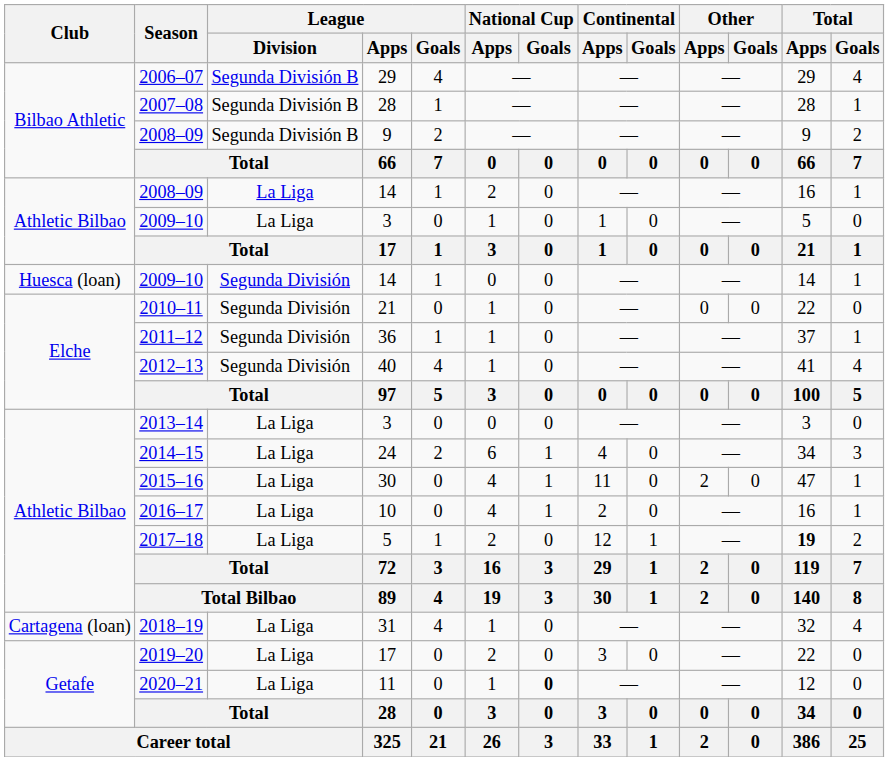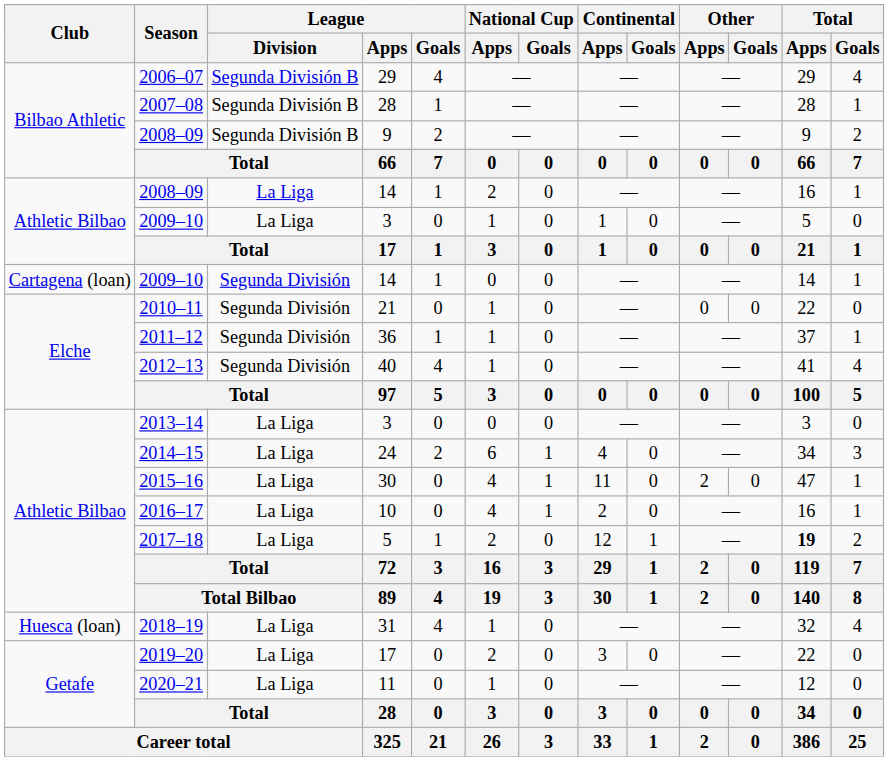 <table class="wikitable" style="text-align:center">
 <tr>
 <th rowspan="2">Club</th>
 <th rowspan="2">Season</th>
 <th colspan="3">League</th>
 <th colspan="2">National Cup</th>
 <th colspan="2">Continental</th>
 <th colspan="2">Other</th>
 <th colspan="2">Total</th>
 </tr>
 <tr>
 <th>Division</th>
 <th>Apps</th>
 <th>Goals</th>
 <th>Apps</th>
 <th>Goals</th>
 <th>Apps</th>
 <th>Goals</th>
 <th>Apps</th>
 <th>Goals</th>
 <th>Apps</th>
 <th>Goals</th>
 </tr>
 <tr>
 <td rowspan="4"><a href='#'>Bilbao Athletic</a></td>
 <td><a href='#'>2006–07</a></td>
 <td><a href='#'>Segunda División B</a></td>
 <td>29</td>
 <td>4</td>
 <td colspan="2">—</td>
 <td colspan="2">—</td>
 <td colspan="2">—</td>
 <td>29</td>
 <td>4</td>
 </tr>
 <tr>
 <td><a href='#'>2007–08</a></td>
 <td>Segunda División B</td>
 <td>28</td>
 <td>1</td>
 <td colspan="2">—</td>
 <td colspan="2">—</td>
 <td colspan="2">—</td>
 <td>28</td>
 <td>1</td>
 </tr>
 <tr>
 <td><a href='#'>2008–09</a></td>
 <td>Segunda División B</td>
 <td>9</td>
 <td>2</td>
 <td colspan="2">—</td>
 <td colspan="2">—</td>
 <td colspan="2">—</td>
 <td>9</td>
 <td>2</td>
 </tr>
 <tr>
 <th colspan="2">Total</th>
 <th>66</th>
 <th>7</th>
 <th>0</th>
 <th>0</th>
 <th>0</th>
 <th>0</th>
 <th>0</th>
 <th>0</th>
 <th>66</th>
 <th>7</th>
 </tr>
 <tr>
 <td rowspan="3"><a href='#'>Athletic Bilbao</a></td>
 <td><a href='#'>2008–09</a></td>
 <td><a href='#'>La Liga</a></td>
 <td>14</td>
 <td>1</td>
 <td>2</td>
 <td>0</td>
 <td colspan="2">—</td>
 <td colspan="2">—</td>
 <td>16</td>
 <td>1</td>
 </tr>
 <tr>
 <td><a href='#'>2009–10</a></td>
 <td>La Liga</td>
 <td>3</td>
 <td>0</td>
 <td>1</td>
 <td>0</td>
 <td>1</td>
 <td>0</td>
 <td colspan="2">—</td>
 <td>5</td>
 <td>0</td>
 </tr>
 <tr>
 <th colspan="2">Total</th>
 <th>17</th>
 <th>1</th>
 <th>3</th>
 <th>0</th>
 <th>1</th>
 <th>0</th>
 <th>0</th>
 <th>0</th>
 <th>21</th>
 <th>1</th>
 </tr>
 <tr>
-<td><a href='#'>Huesca</a> (loan)</td>
+<td><a href='#'>Cartagena</a> (loan)</td>
 <td><a href='#'>2009–10</a></td>
 <td><a href='#'>Segunda División</a></td>
 <td>14</td>
 <td>1</td>
 <td>0</td>
 <td>0</td>
 <td colspan="2">—</td>
 <td colspan="2">—</td>
 <td>14</td>
 <td>1</td>
 </tr>
 <tr>
 <td rowspan="4"><a href='#'>Elche</a></td>
 <td><a href='#'>2010–11</a></td>
 <td>Segunda División</td>
 <td>21</td>
 <td>0</td>
 <td>1</td>
 <td>0</td>
 <td colspan="2">—</td>
 <td>0</td>
 <td>0</td>
 <td>22</td>
 <td>0</td>
 </tr>
 <tr>
 <td><a href='#'>2011–12</a></td>
 <td>Segunda División</td>
 <td>36</td>
 <td>1</td>
 <td>1</td>
 <td>0</td>
 <td colspan="2">—</td>
 <td colspan="2">—</td>
 <td>37</td>
 <td>1</td>
 </tr>
 <tr>
 <td><a href='#'>2012–13</a></td>
 <td>Segunda División</td>
 <td>40</td>
 <td>4</td>
 <td>1</td>
 <td>0</td>
 <td colspan="2">—</td>
 <td colspan="2">—</td>
 <td>41</td>
 <td>4</td>
 </tr>
 <tr>
 <th colspan="2">Total</th>
 <th>97</th>
 <th>5</th>
 <th>3</th>
 <th>0</th>
 <th>0</th>
 <th>0</th>
 <th>0</th>
 <th>0</th>
 <th>100</th>
 <th>5</th>
 </tr>
 <tr>
 <td rowspan="7"><a href='#'>Athletic Bilbao</a></td>
 <td><a href='#'>2013–14</a></td>
 <td>La Liga</td>
 <td>3</td>
 <td>0</td>
 <td>0</td>
 <td>0</td>
 <td colspan="2">—</td>
 <td colspan="2">—</td>
 <td>3</td>
 <td>0</td>
 </tr>
 <tr>
 <td><a href='#'>2014–15</a></td>
 <td>La Liga</td>
 <td>24</td>
 <td>2</td>
 <td>6</td>
 <td>1</td>
 <td>4</td>
 <td>0</td>
 <td colspan="2">—</td>
 <td>34</td>
 <td>3</td>
 </tr>
 <tr>
 <td><a href='#'>2015–16</a></td>
 <td>La Liga</td>
 <td>30</td>
 <td>0</td>
 <td>4</td>
 <td>1</td>
 <td>11</td>
 <td>0</td>
 <td>2</td>
 <td>0</td>
 <td>47</td>
 <td>1</td>
 </tr>
 <tr>
 <td><a href='#'>2016–17</a></td>
 <td>La Liga</td>
 <td>10</td>
 <td>0</td>
 <td>4</td>
 <td>1</td>
 <td>2</td>
 <td>0</td>
 <td colspan="2">—</td>
 <td>16</td>
 <td>1</td>
 </tr>
 <tr>
 <td><a href='#'>2017–18</a></td>
 <td>La Liga</td>
 <td>5</td>
 <td>1</td>
 <td>2</td>
 <td>0</td>
 <td>12</td>
 <td>1</td>
 <td colspan="2">—</td>
 <td><strong>19</strong></td>
 <td>2</td>
 </tr>
 <tr>
 <th colspan="2">Total</th>
 <th>72</th>
 <th>3</th>
 <th>16</th>
 <th>3</th>
 <th>29</th>
 <th>1</th>
 <th>2</th>
 <th>0</th>
 <th>119</th>
 <th>7</th>
 </tr>
 <tr>
 <th colspan="2">Total Bilbao</th>
 <th>89</th>
 <th>4</th>
 <th>19</th>
 <th>3</th>
 <th>30</th>
 <th>1</th>
 <th>2</th>
 <th>0</th>
 <th>140</th>
 <th>8</th>
 </tr>
 <tr>
-<td><a href='#'>Cartagena</a> (loan)</td>
+<td><a href='#'>Huesca</a> (loan)</td>
 <td><a href='#'>2018–19</a></td>
 <td>La Liga</td>
 <td>31</td>
 <td>4</td>
 <td>1</td>
 <td>0</td>
 <td colspan="2">—</td>
 <td colspan="2">—</td>
 <td>32</td>
 <td>4</td>
 </tr>
 <tr>
 <td rowspan="3"><a href='#'>Getafe</a></td>
 <td><a href='#'>2019–20</a></td>
 <td>La Liga</td>
 <td>17</td>
 <td>0</td>
 <td>2</td>
 <td>0</td>
 <td>3</td>
 <td>0</td>
 <td colspan="2">—</td>
 <td>22</td>
 <td>0</td>
 </tr>
 <tr>
 <td><a href='#'>2020–21</a></td>
 <td>La Liga</td>
 <td>11</td>
 <td>0</td>
 <td>1</td>
-<td><strong>0</strong></td>
+<td>0</td>
 <td colspan="2">—</td>
 <td colspan="2">—</td>
 <td>12</td>
 <td>0</td>
 </tr>
 <tr>
 <th colspan="2">Total</th>
 <th>28</th>
 <th>0</th>
 <th>3</th>
 <th>0</th>
 <th>3</th>
 <th>0</th>
 <th>0</th>
 <th>0</th>
 <th>34</th>
 <th>0</th>
 </tr>
 <tr>
 <th colspan="3">Career total</th>
 <th>325</th>
 <th>21</th>
 <th>26</th>
 <th>3</th>
 <th>33</th>
 <th>1</th>
 <th>2</th>
 <th>0</th>
 <th>386</th>
 <th>25</th>
 </tr>
 </table>
